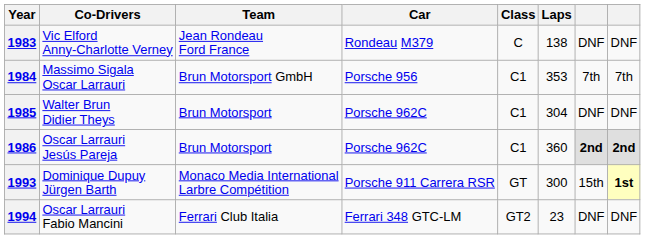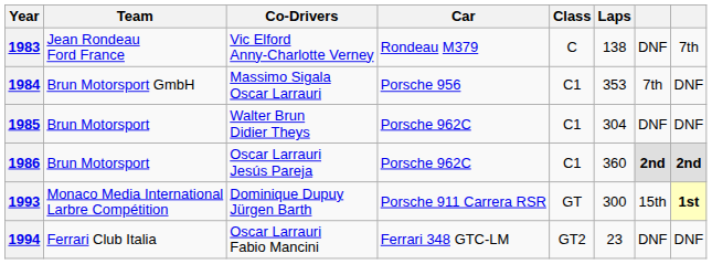 <table class="wikitable" style="text-align:center; font-size:90%">
 <tr>
 <th>Year</th>
+<th>Team</th>
 <th>Co-Drivers</th>
-<th>Team</th>
 <th>Car</th>
 <th>Class</th>
 <th>Laps</th>
 <th></th>
 <th></th>
 </tr>
 <tr>
 <th><a href='#'>1983</a></th>
+<td align="left"> <a href='#'>Jean Rondeau</a><br> <a href='#'>Ford France</a></td>
 <td align="left"> <a href='#'>Vic Elford</a><br> <a href='#'>Anny-Charlotte Verney</a></td>
-<td align="left"> <a href='#'>Jean Rondeau</a><br> <a href='#'>Ford France</a></td>
 <td align="left"><a href='#'>Rondeau</a> <a href='#'>M379</a></td>
 <td>C</td>
 <td>138</td>
 <td>DNF</td>
-<td>DNF</td>
+<td>7th</td>
 </tr>
 <tr>
 <th><a href='#'>1984</a></th>
+<td align="left"> <a href='#'>Brun Motorsport</a> GmbH</td>
 <td align="left"> <a href='#'>Massimo Sigala</a><br> <a href='#'>Oscar Larrauri</a></td>
-<td align="left"> <a href='#'>Brun Motorsport</a> GmbH</td>
 <td align="left"><a href='#'>Porsche 956</a></td>
 <td>C1</td>
 <td>353</td>
 <td>7th</td>
-<td>7th</td>
+<td>DNF</td>
 </tr>
 <tr>
 <th><a href='#'>1985</a></th>
+<td align="left"> <a href='#'>Brun Motorsport</a></td>
 <td align="left"> <a href='#'>Walter Brun</a><br> <a href='#'>Didier Theys</a></td>
-<td align="left"> <a href='#'>Brun Motorsport</a></td>
 <td align="left"><a href='#'>Porsche 962C</a></td>
 <td>C1</td>
 <td>304</td>
 <td>DNF</td>
 <td>DNF</td>
 </tr>
 <tr>
 <th><a href='#'>1986</a></th>
+<td align="left"> <a href='#'>Brun Motorsport</a></td>
 <td align="left"> <a href='#'>Oscar Larrauri</a><br> <a href='#'>Jesús Pareja</a></td>
-<td align="left"> <a href='#'>Brun Motorsport</a></td>
 <td align="left"><a href='#'>Porsche 962C</a></td>
 <td>C1</td>
 <td>360</td>
 <td style="background:#DFDFDF;"><strong>2nd</strong></td>
 <td style="background:#DFDFDF;"><strong>2nd</strong></td>
 </tr>
 <tr>
 <th><a href='#'>1993</a></th>
+<td align="left"> <a href='#'>Monaco Media International</a><br> <a href='#'>Larbre Compétition</a></td>
 <td align="left"> <a href='#'>Dominique Dupuy</a><br> <a href='#'>Jürgen Barth</a></td>
-<td align="left"> <a href='#'>Monaco Media International</a><br> <a href='#'>Larbre Compétition</a></td>
 <td align="left"><a href='#'>Porsche 911 Carrera RSR</a></td>
 <td>GT</td>
 <td>300</td>
 <td>15th</td>
 <td style="background:#FFFFBF;"><strong>1st</strong></td>
 </tr>
 <tr>
 <th><a href='#'>1994</a></th>
+<td align="left"> <a href='#'>Ferrari</a> Club Italia</td>
 <td align="left"> <a href='#'>Oscar Larrauri</a><br> Fabio Mancini</td>
-<td align="left"> <a href='#'>Ferrari</a> Club Italia</td>
 <td align="left"><a href='#'>Ferrari 348</a> GTC-LM</td>
 <td>GT2</td>
 <td>23</td>
 <td>DNF</td>
 <td>DNF</td>
 </tr>
 </table>
